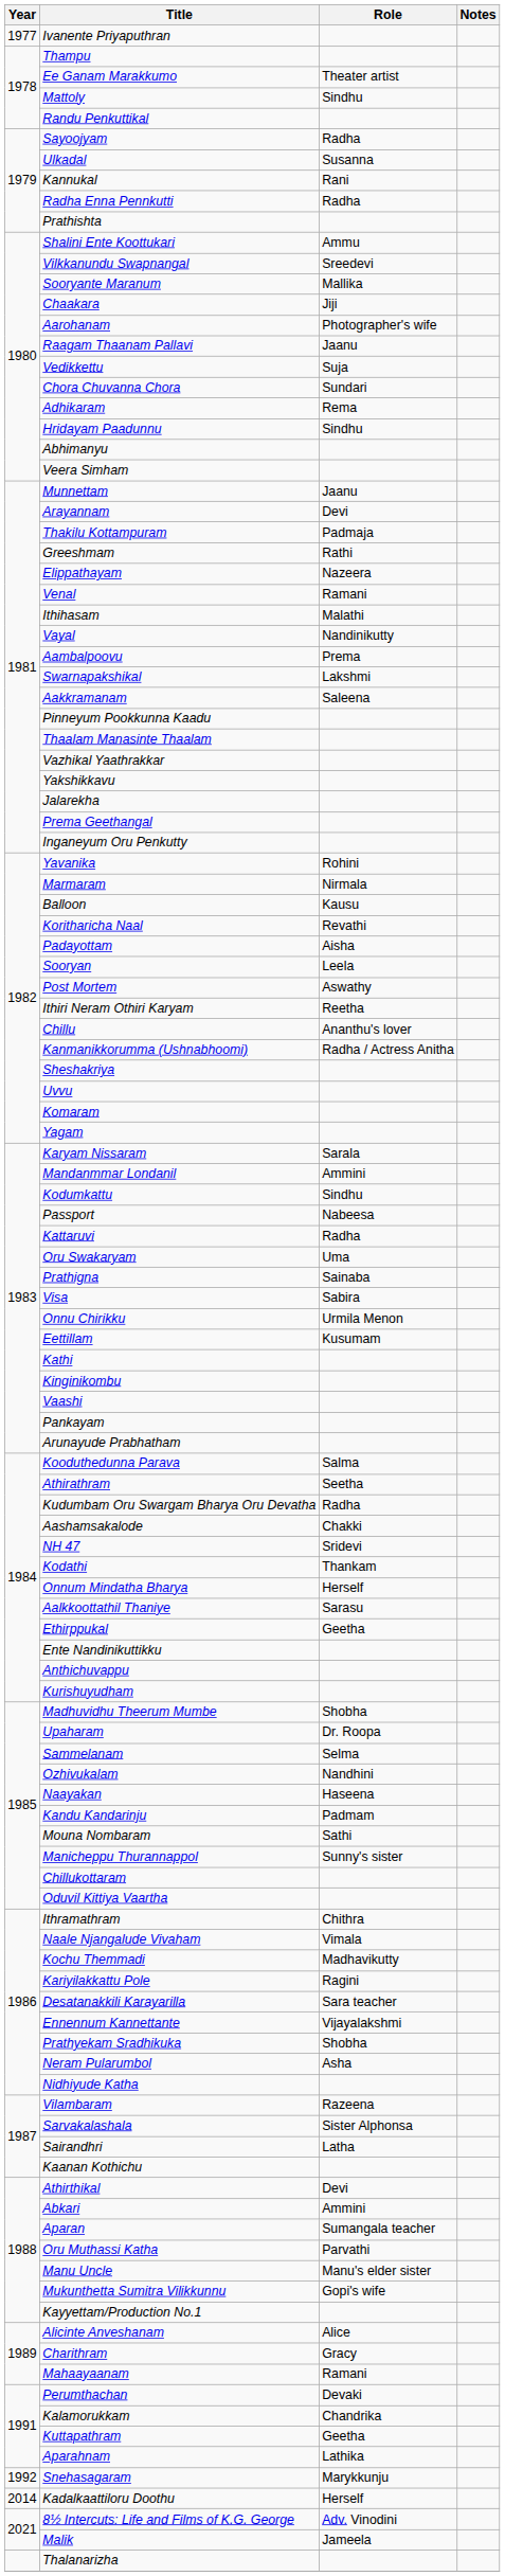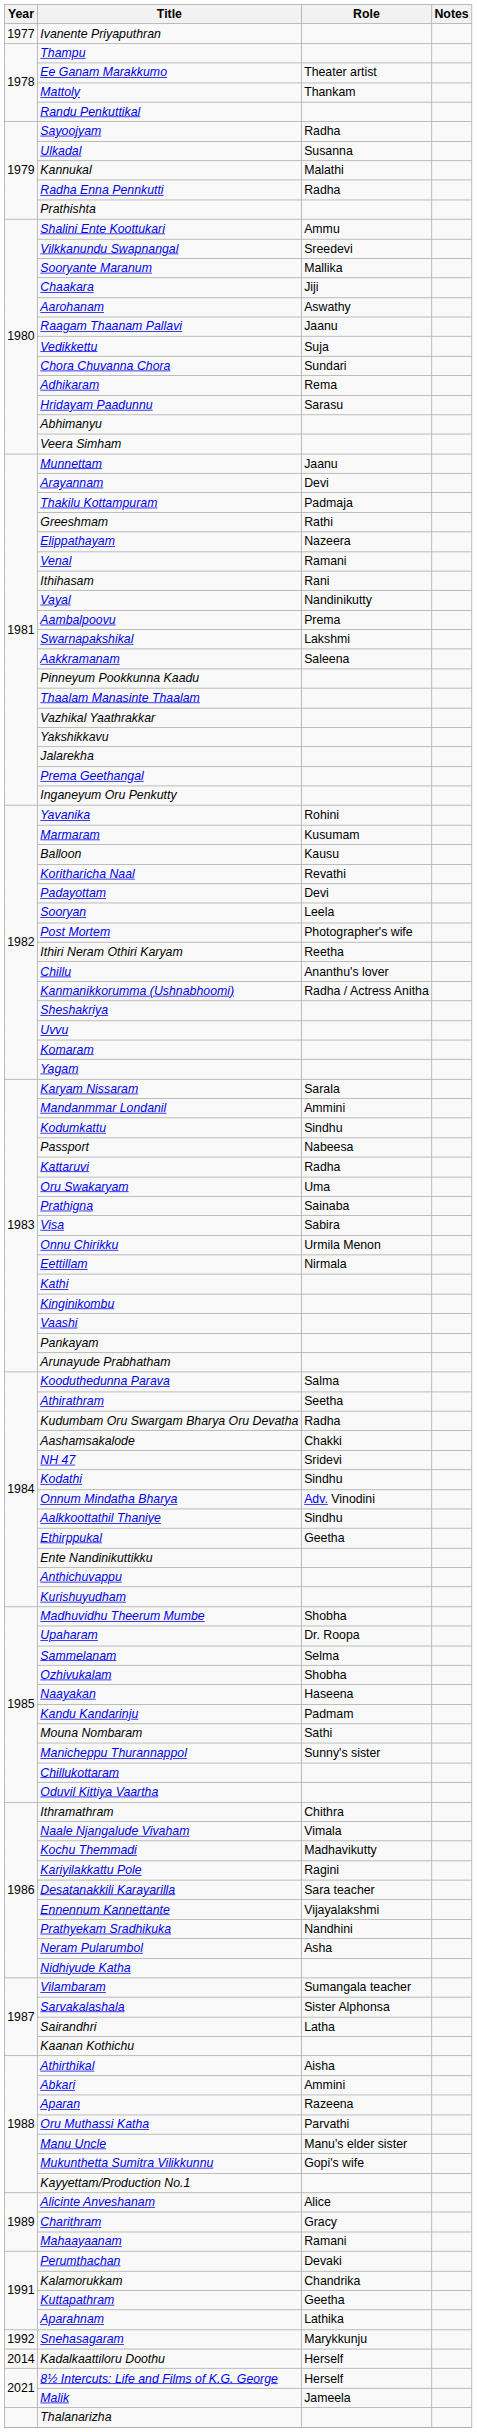 <table class="wikitable plainrowheaders sortable">
 <tr>
 <th scope="col">Year</th>
 <th scope="col">Title</th>
 <th scope="col">Role</th>
 <th scope="col" class="unsortable">Notes</th>
 </tr>
 <tr>
 <td>1977</td>
 <td><em>Ivanente Priyaputhran</em></td>
 <td></td>
 <td></td>
 </tr>
 <tr>
 <td rowspan=4>1978</td>
 <td><em><a href='#'>Thampu</a></em></td>
 <td></td>
 <td></td>
 </tr>
 <tr>
 <td><em><a href='#'>Ee Ganam Marakkumo</a></em></td>
 <td>Theater artist</td>
 <td></td>
 </tr>
 <tr>
 <td><em><a href='#'>Mattoly</a></em></td>
-<td>Sindhu</td>
+<td>Thankam</td>
 <td></td>
 </tr>
 <tr>
 <td><em><a href='#'>Randu Penkuttikal</a></em></td>
 <td></td>
 <td></td>
 </tr>
 <tr>
 <td rowspan=5>1979</td>
 <td><em><a href='#'>Sayoojyam</a></em></td>
 <td>Radha</td>
 <td></td>
 </tr>
 <tr>
 <td><em><a href='#'>Ulkadal</a></em></td>
 <td>Susanna</td>
 <td></td>
 </tr>
 <tr>
 <td><em>Kannukal</em></td>
-<td>Rani</td>
+<td>Malathi</td>
 <td></td>
 </tr>
 <tr>
 <td><em><a href='#'>Radha Enna Pennkutti</a></em></td>
 <td>Radha</td>
 <td></td>
 </tr>
 <tr>
 <td><em>Prathishta</em></td>
 <td></td>
 <td></td>
 </tr>
 <tr>
 <td rowspan=12>1980</td>
 <td><em><a href='#'>Shalini Ente Koottukari</a></em></td>
 <td>Ammu</td>
 <td></td>
 </tr>
 <tr>
 <td><em><a href='#'>Vilkkanundu Swapnangal</a></em></td>
 <td>Sreedevi</td>
 <td></td>
 </tr>
 <tr>
 <td><em><a href='#'>Sooryante Maranum</a></em></td>
 <td>Mallika</td>
 <td></td>
 </tr>
 <tr>
 <td><em><a href='#'>Chaakara</a></em></td>
 <td>Jiji</td>
 <td></td>
 </tr>
 <tr>
 <td><em><a href='#'>Aarohanam</a></em></td>
-<td>Photographer's wife</td>
+<td>Aswathy</td>
 <td></td>
 </tr>
 <tr>
 <td><em><a href='#'>Raagam Thaanam Pallavi</a></em></td>
 <td>Jaanu</td>
 <td></td>
 </tr>
 <tr>
 <td><em><a href='#'>Vedikkettu</a></em></td>
 <td>Suja</td>
 <td></td>
 </tr>
 <tr>
 <td><em><a href='#'>Chora Chuvanna Chora</a></em></td>
 <td>Sundari</td>
 <td></td>
 </tr>
 <tr>
 <td><em><a href='#'>Adhikaram</a></em></td>
 <td>Rema</td>
 <td></td>
 </tr>
 <tr>
 <td><em><a href='#'>Hridayam Paadunnu</a></em></td>
-<td>Sindhu</td>
+<td>Sarasu</td>
 <td></td>
 </tr>
 <tr>
 <td><em>Abhimanyu</em></td>
 <td></td>
 <td></td>
 </tr>
 <tr>
 <td><em>Veera Simham</em></td>
 <td></td>
 <td></td>
 </tr>
 <tr>
 <td rowspan=18>1981</td>
 <td><em><a href='#'>Munnettam</a></em></td>
 <td>Jaanu</td>
 <td></td>
 </tr>
 <tr>
 <td><em><a href='#'>Arayannam</a></em></td>
 <td>Devi</td>
 <td></td>
 </tr>
 <tr>
 <td><em><a href='#'>Thakilu Kottampuram</a></em></td>
 <td>Padmaja</td>
 <td></td>
 </tr>
 <tr>
 <td><em>Greeshmam</em></td>
 <td>Rathi</td>
 <td></td>
 </tr>
 <tr>
 <td><em><a href='#'>Elippathayam</a></em></td>
 <td>Nazeera</td>
 <td></td>
 </tr>
 <tr>
 <td><em><a href='#'>Venal</a></em></td>
 <td>Ramani</td>
 <td></td>
 </tr>
 <tr>
 <td><em>Ithihasam</em></td>
-<td>Malathi</td>
+<td>Rani</td>
 <td></td>
 </tr>
 <tr>
 <td><em><a href='#'>Vayal</a></em></td>
 <td>Nandinikutty</td>
 <td></td>
 </tr>
 <tr>
 <td><em><a href='#'>Aambalpoovu</a> </em></td>
 <td>Prema</td>
 <td></td>
 </tr>
 <tr>
 <td><em><a href='#'>Swarnapakshikal</a> </em></td>
 <td>Lakshmi</td>
 <td></td>
 </tr>
 <tr>
 <td><em><a href='#'>Aakkramanam</a> </em></td>
 <td>Saleena</td>
 <td></td>
 </tr>
 <tr>
 <td><em>Pinneyum Pookkunna Kaadu</em></td>
 <td></td>
 <td></td>
 </tr>
 <tr>
 <td><em><a href='#'>Thaalam Manasinte Thaalam</a></em></td>
 <td></td>
 <td></td>
 </tr>
 <tr>
 <td><em>Vazhikal Yaathrakkar</em></td>
 <td></td>
 <td></td>
 </tr>
 <tr>
 <td><em>Yakshikkavu</em></td>
 <td></td>
 <td></td>
 </tr>
 <tr>
 <td><em>Jalarekha</em></td>
 <td></td>
 <td></td>
 </tr>
 <tr>
 <td><em><a href='#'>Prema Geethangal</a></em></td>
 <td></td>
 <td></td>
 </tr>
 <tr>
 <td><em>Inganeyum Oru Penkutty</em></td>
 <td></td>
 <td></td>
 </tr>
 <tr>
 <td rowspan=14>1982</td>
 <td><em><a href='#'>Yavanika</a></em></td>
 <td>Rohini</td>
 <td></td>
 </tr>
 <tr>
 <td><em><a href='#'>Marmaram</a></em></td>
-<td>Nirmala</td>
+<td>Kusumam</td>
 <td></td>
 </tr>
 <tr>
 <td><em>Balloon</em></td>
 <td>Kausu</td>
 <td></td>
 </tr>
 <tr>
 <td><em><a href='#'>Koritharicha Naal</a></em></td>
 <td>Revathi</td>
 <td></td>
 </tr>
 <tr>
 <td><em><a href='#'>Padayottam</a></em></td>
-<td>Aisha</td>
+<td>Devi</td>
 <td></td>
 </tr>
 <tr>
 <td><em><a href='#'>Sooryan</a></em></td>
 <td>Leela</td>
 <td></td>
 </tr>
 <tr>
 <td><em><a href='#'>Post Mortem</a></em></td>
-<td>Aswathy</td>
+<td>Photographer's wife</td>
 <td></td>
 </tr>
 <tr>
 <td><em>Ithiri Neram Othiri Karyam</em></td>
 <td>Reetha</td>
 <td></td>
 </tr>
 <tr>
 <td><em><a href='#'>Chillu</a></em></td>
 <td>Ananthu's lover</td>
 <td></td>
 </tr>
 <tr>
 <td><em><a href='#'>Kanmanikkorumma (Ushnabhoomi)</a></em></td>
 <td>Radha / Actress Anitha</td>
 <td></td>
 </tr>
 <tr>
 <td><em><a href='#'>Sheshakriya</a></em></td>
 <td></td>
 <td></td>
 </tr>
 <tr>
 <td><em><a href='#'>Uvvu</a></em></td>
 <td></td>
 <td></td>
 </tr>
 <tr>
 <td><em><a href='#'>Komaram</a></em></td>
 <td></td>
 <td></td>
 </tr>
 <tr>
 <td><em><a href='#'>Yagam</a></em></td>
 <td></td>
 <td></td>
 </tr>
 <tr>
 <td rowspan=15>1983</td>
 <td><em><a href='#'>Karyam Nissaram</a></em></td>
 <td>Sarala</td>
 <td></td>
 </tr>
 <tr>
 <td><em><a href='#'>Mandanmmar Londanil</a></em></td>
 <td>Ammini</td>
 <td></td>
 </tr>
 <tr>
 <td><em><a href='#'>Kodumkattu</a></em></td>
 <td>Sindhu</td>
 <td></td>
 </tr>
 <tr>
 <td><em>Passport</em></td>
 <td>Nabeesa</td>
 <td></td>
 </tr>
 <tr>
 <td><em><a href='#'>Kattaruvi</a></em></td>
 <td>Radha</td>
 <td></td>
 </tr>
 <tr>
 <td><em><a href='#'>Oru Swakaryam</a></em></td>
 <td>Uma</td>
 <td></td>
 </tr>
 <tr>
 <td><em><a href='#'>Prathigna</a></em></td>
 <td>Sainaba</td>
 <td></td>
 </tr>
 <tr>
 <td><em><a href='#'>Visa</a></em></td>
 <td>Sabira</td>
 <td></td>
 </tr>
 <tr>
 <td><em><a href='#'>Onnu Chirikku</a></em></td>
 <td>Urmila Menon</td>
 <td></td>
 </tr>
 <tr>
 <td><em><a href='#'>Eettillam</a></em></td>
-<td>Kusumam</td>
+<td>Nirmala</td>
 <td></td>
 </tr>
 <tr>
 <td><em><a href='#'>Kathi</a></em></td>
 <td></td>
 <td></td>
 </tr>
 <tr>
 <td><em><a href='#'>Kinginikombu</a></em></td>
 <td></td>
 <td></td>
 </tr>
 <tr>
 <td><em><a href='#'>Vaashi</a></em></td>
 <td></td>
 <td></td>
 </tr>
 <tr>
 <td><em>Pankayam</em></td>
 <td></td>
 <td></td>
 </tr>
 <tr>
 <td><em>Arunayude Prabhatham</em></td>
 <td></td>
 <td></td>
 </tr>
 <tr>
 <td rowspan=12>1984</td>
 <td><em><a href='#'>Kooduthedunna Parava</a></em></td>
 <td>Salma</td>
 <td></td>
 </tr>
 <tr>
 <td><em><a href='#'>Athirathram</a></em></td>
 <td>Seetha</td>
 <td></td>
 </tr>
 <tr>
 <td><em>Kudumbam Oru Swargam Bharya Oru Devatha</em></td>
 <td>Radha</td>
 <td></td>
 </tr>
 <tr>
 <td><em>Aashamsakalode</em></td>
 <td>Chakki</td>
 <td></td>
 </tr>
 <tr>
 <td><em><a href='#'>NH 47</a></em></td>
 <td>Sridevi</td>
 <td></td>
 </tr>
 <tr>
 <td><em><a href='#'>Kodathi</a></em></td>
-<td>Thankam</td>
+<td>Sindhu</td>
 <td></td>
 </tr>
 <tr>
 <td><em><a href='#'>Onnum Mindatha Bharya</a></em></td>
-<td>Herself</td>
+<td><a href='#'>Adv.</a> Vinodini</td>
 <td></td>
 </tr>
 <tr>
 <td><em><a href='#'>Aalkkoottathil Thaniye</a></em></td>
-<td>Sarasu</td>
+<td>Sindhu</td>
 <td></td>
 </tr>
 <tr>
 <td><em><a href='#'>Ethirppukal</a> </em></td>
 <td>Geetha</td>
 <td></td>
 </tr>
 <tr>
 <td><em>Ente Nandinikuttikku</em></td>
 <td></td>
 <td></td>
 </tr>
 <tr>
 <td><em><a href='#'>Anthichuvappu</a></em></td>
 <td></td>
 <td></td>
 </tr>
 <tr>
 <td><em><a href='#'>Kurishuyudham</a></em></td>
 <td></td>
 <td></td>
 </tr>
 <tr>
 <td rowspan=10>1985</td>
 <td><em><a href='#'>Madhuvidhu Theerum Mumbe</a></em></td>
 <td>Shobha</td>
 <td></td>
 </tr>
 <tr>
 <td><em><a href='#'>Upaharam</a></em></td>
 <td>Dr. Roopa</td>
 <td></td>
 </tr>
 <tr>
 <td><em><a href='#'>Sammelanam</a></em></td>
 <td>Selma</td>
 <td></td>
 </tr>
 <tr>
 <td><em><a href='#'>Ozhivukalam</a></em></td>
-<td>Nandhini</td>
+<td>Shobha</td>
 <td></td>
 </tr>
 <tr>
 <td><em><a href='#'>Naayakan</a></em></td>
 <td>Haseena</td>
 <td></td>
 </tr>
 <tr>
 <td><em><a href='#'>Kandu Kandarinju</a></em></td>
 <td>Padmam</td>
 <td></td>
 </tr>
 <tr>
 <td><em>Mouna Nombaram</em></td>
 <td>Sathi</td>
 <td></td>
 </tr>
 <tr>
 <td><em><a href='#'>Manicheppu Thurannappol</a></em></td>
 <td>Sunny's sister</td>
 <td></td>
 </tr>
 <tr>
 <td><em><a href='#'>Chillukottaram</a></em></td>
 <td></td>
 <td></td>
 </tr>
 <tr>
 <td><em><a href='#'>Oduvil Kittiya Vaartha</a></em></td>
 <td></td>
 <td></td>
 </tr>
 <tr>
 <td rowspan=9>1986</td>
 <td><em>Ithramathram</em></td>
 <td>Chithra</td>
 <td></td>
 </tr>
 <tr>
 <td><em><a href='#'>Naale Njangalude Vivaham</a></em></td>
 <td>Vimala</td>
 <td></td>
 </tr>
 <tr>
 <td><em><a href='#'>Kochu Themmadi</a></em></td>
 <td>Madhavikutty</td>
 <td></td>
 </tr>
 <tr>
 <td><em><a href='#'>Kariyilakkattu Pole</a> </em></td>
 <td>Ragini</td>
 <td></td>
 </tr>
 <tr>
 <td><em><a href='#'>Desatanakkili Karayarilla</a></em></td>
 <td>Sara teacher</td>
 <td></td>
 </tr>
 <tr>
 <td><em><a href='#'>Ennennum Kannettante</a></em></td>
 <td>Vijayalakshmi</td>
 <td></td>
 </tr>
 <tr>
 <td><em><a href='#'>Prathyekam Sradhikuka</a></em></td>
-<td>Shobha</td>
+<td>Nandhini</td>
 <td></td>
 </tr>
 <tr>
 <td><em><a href='#'>Neram Pularumbol</a></em></td>
 <td>Asha</td>
 <td></td>
 </tr>
 <tr>
 <td><em><a href='#'>Nidhiyude Katha</a></em></td>
 <td></td>
 <td></td>
 </tr>
 <tr>
 <td rowspan=4>1987</td>
 <td><em><a href='#'>Vilambaram</a></em></td>
-<td>Razeena</td>
+<td>Sumangala teacher</td>
 <td></td>
 </tr>
 <tr>
 <td><em><a href='#'>Sarvakalashala</a></em></td>
 <td>Sister Alphonsa</td>
 <td></td>
 </tr>
 <tr>
 <td><em>Sairandhri</em></td>
 <td>Latha</td>
 <td></td>
 </tr>
 <tr>
 <td><em>Kaanan Kothichu</em></td>
 <td></td>
 <td></td>
 </tr>
 <tr>
 <td rowspan=7>1988</td>
 <td><em><a href='#'>Athirthikal</a></em></td>
-<td>Devi</td>
+<td>Aisha</td>
 <td></td>
 </tr>
 <tr>
 <td><em><a href='#'>Abkari</a></em></td>
 <td>Ammini</td>
 <td></td>
 </tr>
 <tr>
 <td><em><a href='#'>Aparan</a></em></td>
-<td>Sumangala teacher</td>
+<td>Razeena</td>
 <td></td>
 </tr>
 <tr>
 <td><em><a href='#'>Oru Muthassi Katha</a></em></td>
 <td>Parvathi</td>
 <td></td>
 </tr>
 <tr>
 <td><em><a href='#'>Manu Uncle</a></em></td>
 <td>Manu's elder sister</td>
 <td></td>
 </tr>
 <tr>
 <td><em><a href='#'>Mukunthetta Sumitra Vilikkunnu</a></em></td>
 <td>Gopi's wife</td>
 <td></td>
 </tr>
 <tr>
 <td><em>Kayyettam/Production No.1</em></td>
 <td></td>
 <td></td>
 </tr>
 <tr>
 <td rowspan=3>1989</td>
 <td><em><a href='#'>Alicinte Anveshanam</a></em></td>
 <td>Alice</td>
 <td></td>
 </tr>
 <tr>
 <td><em><a href='#'>Charithram</a></em></td>
 <td>Gracy</td>
 <td></td>
 </tr>
 <tr>
 <td><em><a href='#'>Mahaayaanam</a></em></td>
 <td>Ramani</td>
 <td></td>
 </tr>
 <tr>
 <td rowspan=4>1991</td>
 <td><em><a href='#'>Perumthachan</a></em></td>
 <td>Devaki</td>
 <td></td>
 </tr>
 <tr>
 <td><em>Kalamorukkam</em></td>
 <td>Chandrika</td>
 <td></td>
 </tr>
 <tr>
 <td><em><a href='#'>Kuttapathram</a></em></td>
 <td>Geetha</td>
 <td></td>
 </tr>
 <tr>
 <td><em><a href='#'>Aparahnam</a></em></td>
 <td>Lathika</td>
 <td></td>
 </tr>
 <tr>
 <td>1992</td>
 <td><em><a href='#'>Snehasagaram</a></em></td>
 <td>Marykkunju</td>
 <td></td>
 </tr>
 <tr>
 <td>2014</td>
 <td><em>Kadalkaattiloru Doothu</em></td>
 <td>Herself</td>
 <td></td>
 </tr>
 <tr>
 <td rowspan=2>2021</td>
 <td><em><a href='#'>8½ Intercuts: Life and Films of K.G. George</a></em></td>
-<td><a href='#'>Adv.</a> Vinodini</td>
+<td>Herself</td>
 <td></td>
 </tr>
 <tr>
 <td><em><a href='#'>Malik</a></em></td>
 <td>Jameela</td>
 <td></td>
 </tr>
 <tr>
 <td></td>
 <td><em>Thalanarizha</em></td>
 <td></td>
 <td></td>
 </tr>
 <tr>
 </tr>
 </table>
